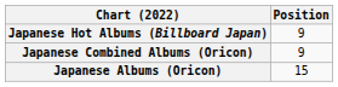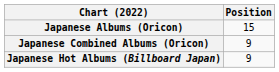 <table class="wikitable sortable plainrowheaders" style="text-align:center">
 <tr>
 <th scope="col">Chart (2022)</th>
 <th scope="col">Position</th>
 </tr>
 <tr>
-<th scope="row">Japanese Hot Albums (<em>Billboard Japan</em>)</th>
-<td>9</td>
+<th scope="row">Japanese Albums (Oricon)</th>
+<td>15</td>
 </tr>
 <tr>
 <th scope="row">Japanese Combined Albums (Oricon)</th>
 <td>9</td>
 </tr>
 <tr>
-<th scope="row">Japanese Albums (Oricon)</th>
-<td>15</td>
+<th scope="row">Japanese Hot Albums (<em>Billboard Japan</em>)</th>
+<td>9</td>
 </tr>
 </table>
